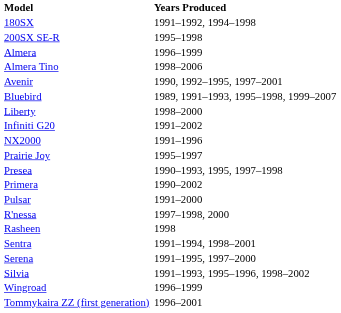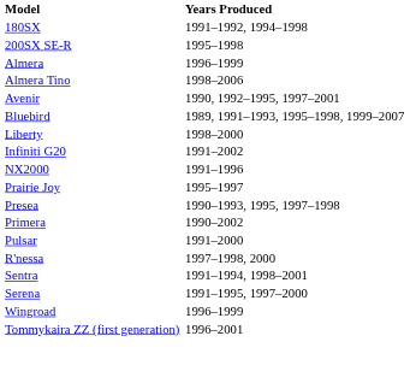 <table border="0" width="40%">
 <tr>
 <th align="left">Model</th>
 <th align="left">Years Produced</th>
 </tr>
 <tr>
 <td><a href='#'>180SX</a></td>
 <td>1991–1992, 1994–1998</td>
 </tr>
 <tr>
 <td><a href='#'>200SX SE-R</a></td>
 <td>1995–1998</td>
 </tr>
 <tr>
 <td><a href='#'>Almera</a></td>
 <td>1996–1999</td>
 </tr>
 <tr>
 <td><a href='#'>Almera Tino</a></td>
 <td>1998–2006</td>
 </tr>
 <tr>
 <td><a href='#'>Avenir</a></td>
 <td>1990, 1992–1995, 1997–2001</td>
 </tr>
 <tr>
 <td><a href='#'>Bluebird</a></td>
 <td>1989, 1991–1993, 1995–1998, 1999–2007</td>
 </tr>
 <tr>
 <td><a href='#'>Liberty</a></td>
 <td>1998–2000</td>
 </tr>
 <tr>
 <td><a href='#'>Infiniti G20</a></td>
 <td>1991–2002</td>
 </tr>
 <tr>
 <td><a href='#'>NX2000</a></td>
 <td>1991–1996</td>
 </tr>
 <tr>
 <td><a href='#'>Prairie Joy</a></td>
 <td>1995–1997</td>
 </tr>
 <tr>
 <td><a href='#'>Presea</a></td>
 <td>1990–1993, 1995, 1997–1998</td>
 </tr>
 <tr>
 <td><a href='#'>Primera</a></td>
 <td>1990–2002</td>
 </tr>
 <tr>
 <td><a href='#'>Pulsar</a></td>
 <td>1991–2000</td>
 </tr>
 <tr>
 <td><a href='#'>R'nessa</a></td>
 <td>1997–1998, 2000</td>
 </tr>
 <tr>
-<td><a href='#'>Rasheen</a></td>
-<td>1998</td>
-</tr>
-<tr>
 <td><a href='#'>Sentra</a></td>
 <td>1991–1994, 1998–2001</td>
 </tr>
 <tr>
 <td><a href='#'>Serena</a></td>
 <td>1991–1995, 1997–2000</td>
-</tr>
-<tr>
-<td><a href='#'>Silvia</a></td>
-<td>1991–1993, 1995–1996, 1998–2002</td>
 </tr>
 <tr>
 <td><a href='#'>Wingroad</a></td>
 <td>1996–1999</td>
 </tr>
 <tr>
 <td><a href='#'>Tommykaira ZZ (first generation)</a></td>
 <td>1996–2001</td>
 </tr>
 <tr>
 </tr>
 </table>
